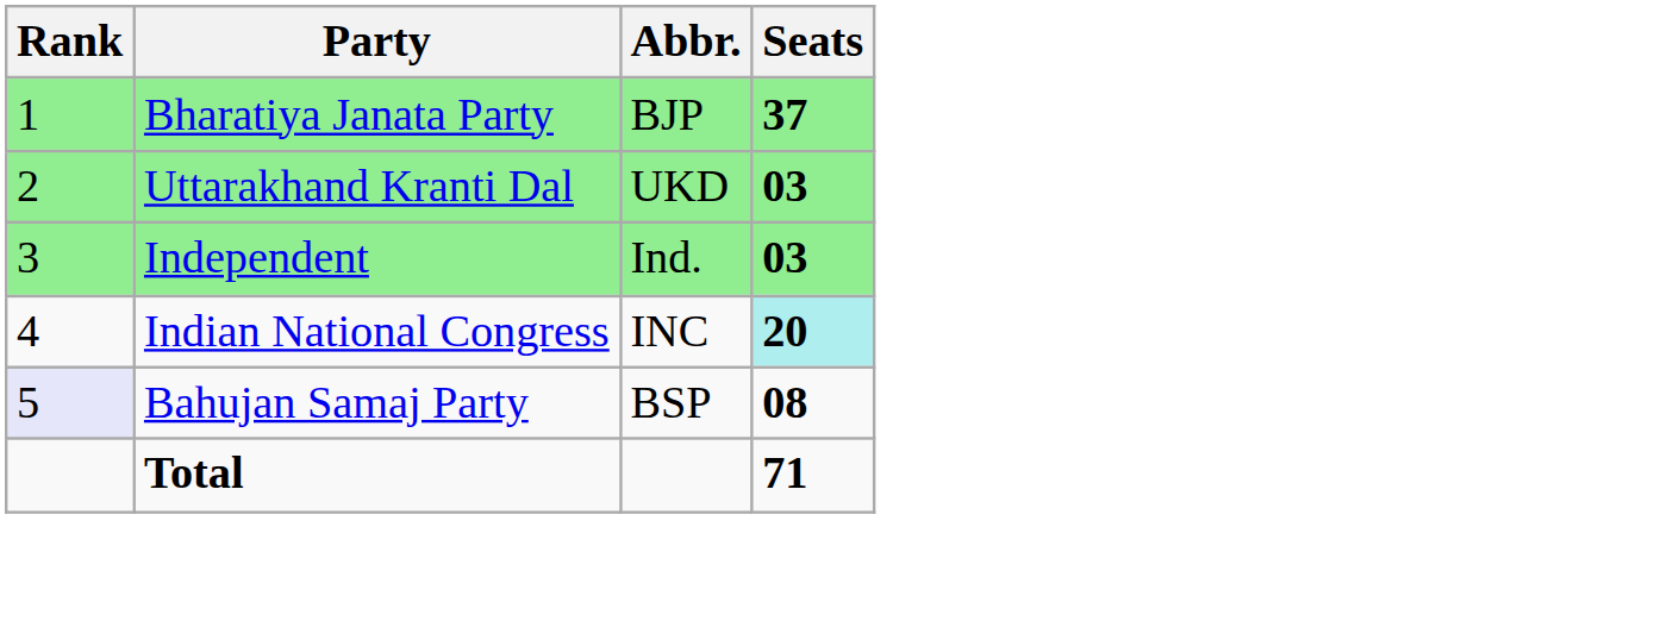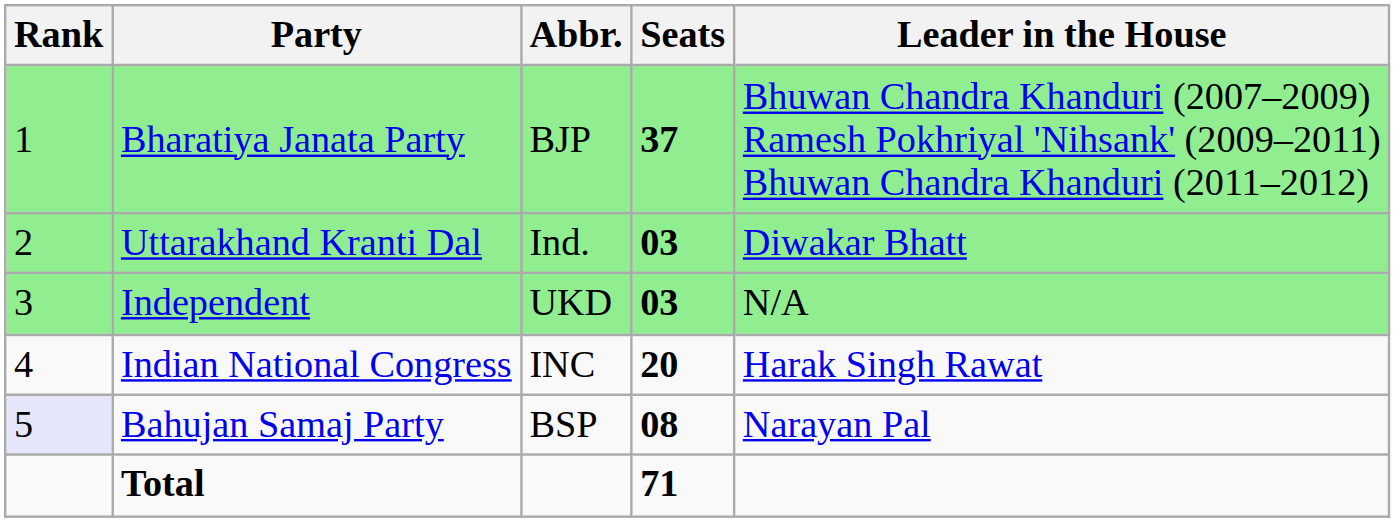 <table class="wikitable sortable">
 <tr>
 <th style="text-align:center;">Rank</th>
 <th style="text-align:center;">Party</th>
 <th style="text-align:center;">Abbr.</th>
 <th style="text-align:center;">Seats</th>
+<th style="text-align:center;">Leader in the House</th>
 </tr>
 <tr style="background: #90EE90;">
 <td>1</td>
 <td align="left"><a href='#'>Bharatiya Janata Party</a></td>
 <td>BJP</td>
 <td><strong>37</strong></td>
+<td><a href='#'>Bhuwan Chandra Khanduri</a> (2007–2009)<br><a href='#'>Ramesh Pokhriyal 'Nihsank'</a> (2009–2011)<br><a href='#'>Bhuwan Chandra Khanduri</a> (2011–2012)</td>
 </tr>
 <tr style="background: #90EE90;">
 <td>2</td>
 <td align="left"><a href='#'>Uttarakhand Kranti Dal</a></td>
-<td>UKD</td>
+<td>Ind.</td>
 <td><strong>03</strong></td>
+<td><a href='#'>Diwakar Bhatt</a></td>
 </tr>
 <tr style="background: #90EE90;">
 <td>3</td>
 <td align="left"><a href='#'>Independent</a></td>
-<td>Ind.</td>
+<td>UKD</td>
 <td><strong>03</strong></td>
+<td>N/A</td>
 </tr>
 <tr>
 <td>4</td>
 <td align="left"><a href='#'>Indian National Congress</a></td>
 <td>INC</td>
-<td style="background: paleturquoise;"><strong>20</strong></td>
+<td><strong>20</strong></td>
+<td><a href='#'>Harak Singh Rawat</a></td>
 </tr>
 <tr>
 <td style="background: lavender;">5</td>
 <td align="left"><a href='#'>Bahujan Samaj Party</a></td>
 <td>BSP</td>
 <td><strong>08</strong></td>
+<td><a href='#'>Narayan Pal</a></td>
 </tr>
 <tr>
 <td></td>
 <td align="centre"><strong>Total </strong></td>
 <td></td>
 <td><strong>71</strong></td>
+<td></td>
 </tr>
 </table>
